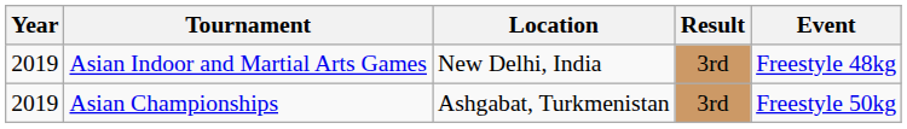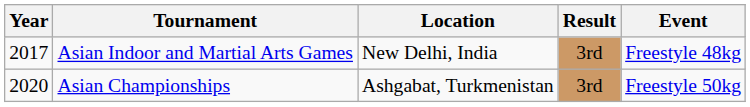 <table class="wikitable" style="font-size:95%;">
 <tr>
 <th>Year</th>
 <th>Tournament</th>
 <th>Location</th>
 <th>Result</th>
 <th>Event</th>
 </tr>
 <tr>
-<td>2019</td>
+<td>2017</td>
 <td><a href='#'>Asian Indoor and Martial Arts Games</a></td>
 <td>New Delhi, India</td>
 <td align="center" bgcolor="cc9966">3rd</td>
 <td><a href='#'>Freestyle 48kg</a></td>
 </tr>
 <tr>
-<td>2019</td>
+<td>2020</td>
 <td><a href='#'>Asian Championships</a></td>
 <td>Ashgabat, Turkmenistan</td>
 <td align="center" bgcolor="cc9966">3rd</td>
 <td><a href='#'>Freestyle 50kg</a></td>
 </tr>
 </table>
